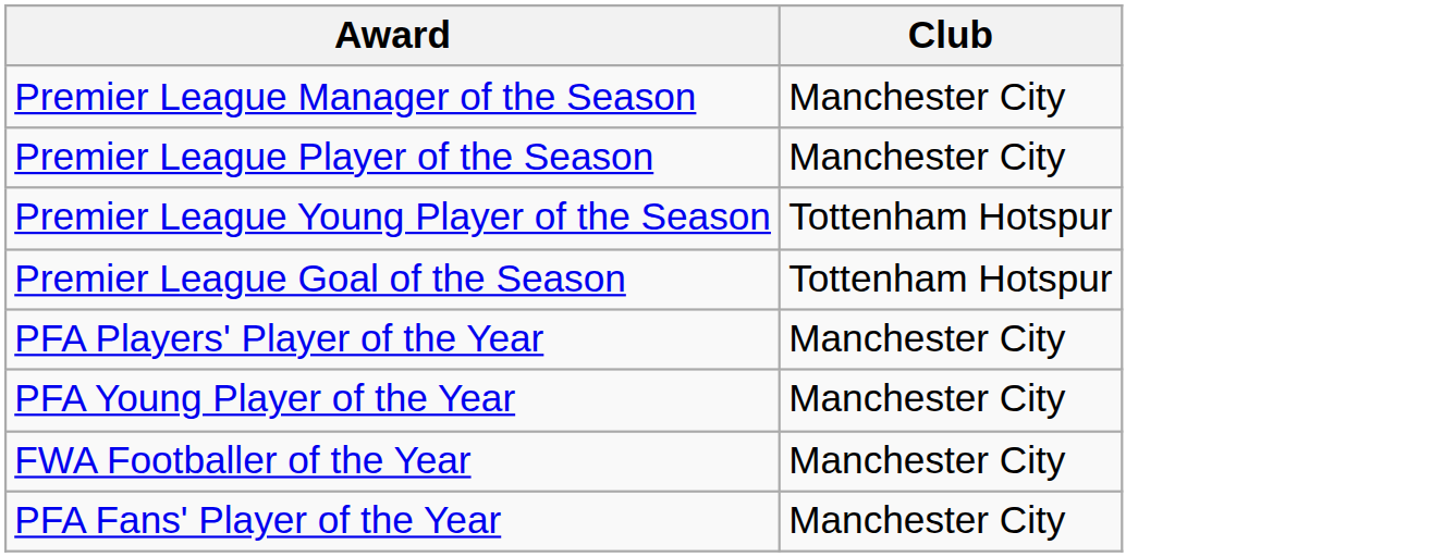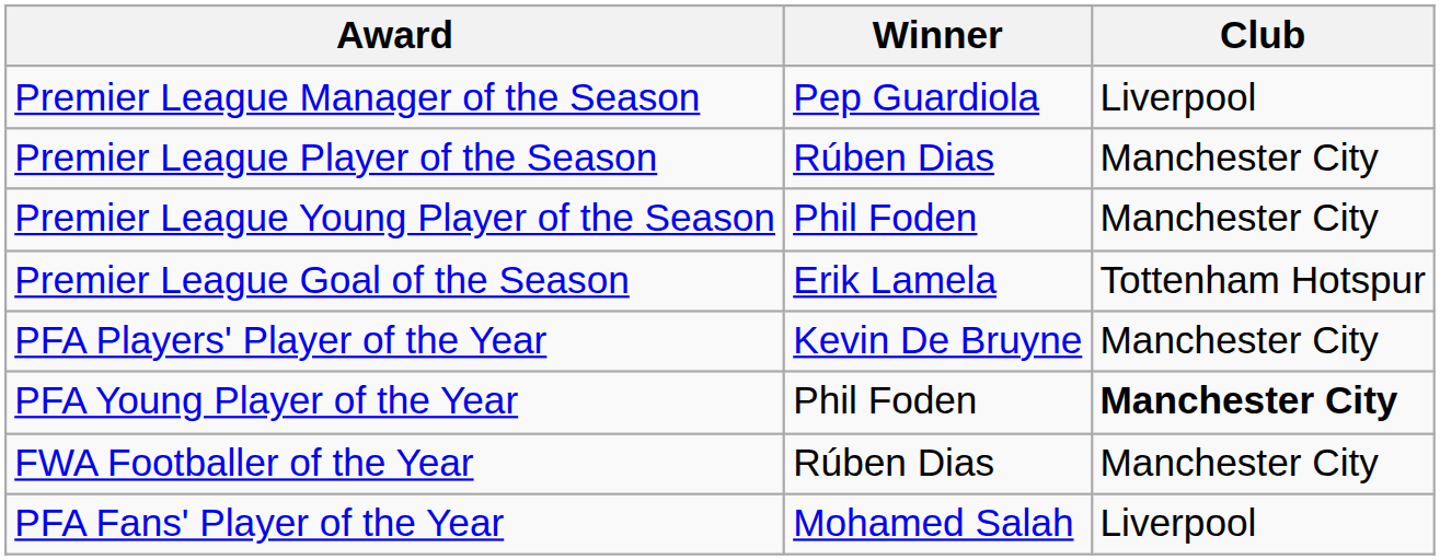 <table class="wikitable">
 <tr>
 <th>Award</th>
+<th>Winner</th>
 <th>Club</th>
 </tr>
 <tr>
 <td><a href='#'>Premier League Manager of the Season</a></td>
-<td>Manchester City</td>
+<td> <a href='#'>Pep Guardiola</a></td>
+<td>Liverpool</td>
 </tr>
 <tr>
 <td><a href='#'>Premier League Player of the Season</a></td>
+<td> <a href='#'>Rúben Dias</a></td>
 <td>Manchester City</td>
 </tr>
 <tr>
 <td><a href='#'>Premier League Young Player of the Season</a></td>
-<td>Tottenham Hotspur</td>
+<td> <a href='#'>Phil Foden</a></td>
+<td>Manchester City</td>
 </tr>
 <tr>
 <td><a href='#'>Premier League Goal of the Season</a></td>
+<td> <a href='#'>Erik Lamela</a></td>
 <td>Tottenham Hotspur</td>
 </tr>
 <tr>
 <td><a href='#'>PFA Players' Player of the Year</a></td>
+<td> <a href='#'>Kevin De Bruyne</a></td>
 <td>Manchester City</td>
 </tr>
 <tr>
 <td><a href='#'>PFA Young Player of the Year</a></td>
-<td>Manchester City</td>
+<td> Phil Foden</td>
+<td><strong>Manchester City</strong></td>
 </tr>
 <tr>
 <td><a href='#'>FWA Footballer of the Year</a></td>
+<td> Rúben Dias</td>
 <td>Manchester City</td>
 </tr>
 <tr>
 <td><a href='#'>PFA Fans' Player of the Year</a></td>
-<td>Manchester City</td>
+<td> <a href='#'>Mohamed Salah</a></td>
+<td>Liverpool</td>
 </tr>
 </table>
